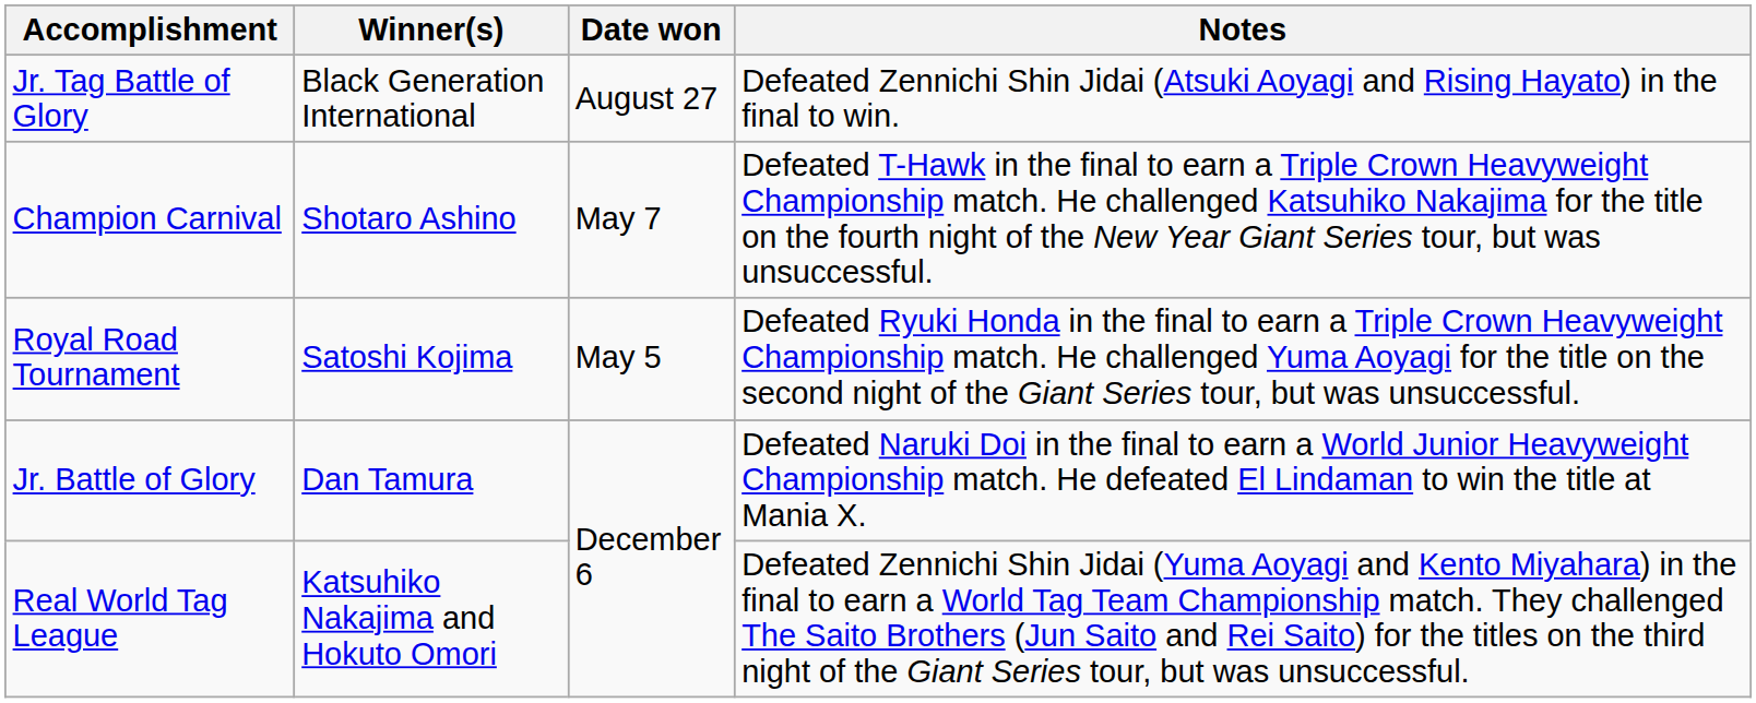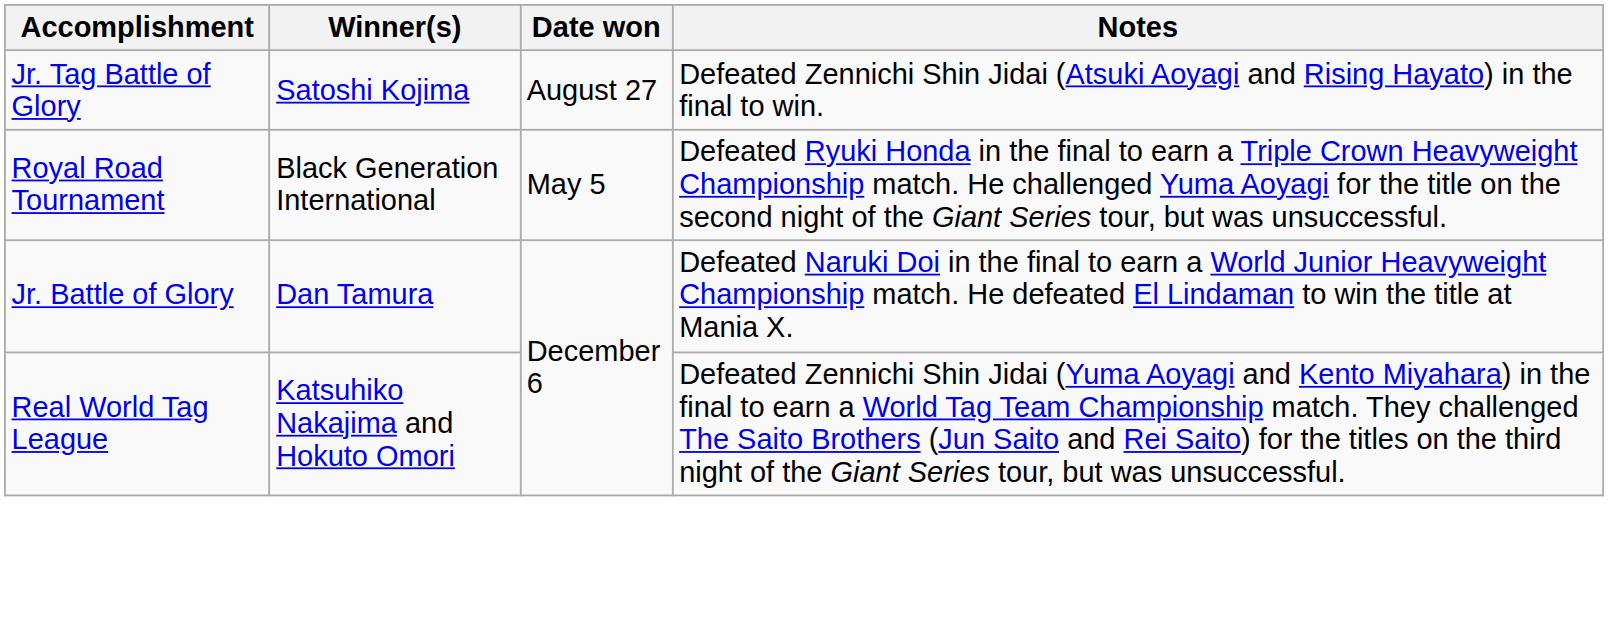 <table class="wikitable" style="width:100%;">
 <tr>
 <th>Accomplishment</th>
 <th>Winner(s)</th>
 <th>Date won</th>
 <th>Notes</th>
 </tr>
 <tr>
 <td><a href='#'>Jr. Tag Battle of Glory</a></td>
-<td>Black Generation International<br></td>
+<td><a href='#'>Satoshi Kojima</a></td>
 <td>August 27</td>
 <td>Defeated Zennichi Shin Jidai (<a href='#'>Atsuki Aoyagi</a> and <a href='#'>Rising Hayato</a>) in the final to win.</td>
 </tr>
 <tr>
-<td><a href='#'>Champion Carnival</a></td>
-<td><a href='#'>Shotaro Ashino</a></td>
-<td>May 7</td>
-<td>Defeated <a href='#'>T-Hawk</a> in the final to earn a <a href='#'>Triple Crown Heavyweight Championship</a> match. He challenged <a href='#'>Katsuhiko Nakajima</a> for the title on the fourth night of the <em>New Year Giant Series</em> tour, but was unsuccessful.</td>
-</tr>
-<tr>
 <td><a href='#'>Royal Road Tournament</a></td>
-<td><a href='#'>Satoshi Kojima</a></td>
+<td>Black Generation International<br></td>
 <td>May 5</td>
 <td>Defeated <a href='#'>Ryuki Honda</a> in the final to earn a <a href='#'>Triple Crown Heavyweight Championship</a> match. He challenged <a href='#'>Yuma Aoyagi</a> for the title on the second night of the <em>Giant Series</em> tour, but was unsuccessful.</td>
 </tr>
 <tr>
 <td><a href='#'>Jr. Battle of Glory</a></td>
 <td><a href='#'>Dan Tamura</a></td>
 <td rowspan=2>December 6</td>
 <td>Defeated <a href='#'>Naruki Doi</a> in the final to earn a <a href='#'>World Junior Heavyweight Championship</a> match. He defeated <a href='#'>El Lindaman</a> to win the title at Mania X.</td>
 </tr>
 <tr>
 <td><a href='#'>Real World Tag League</a></td>
 <td><a href='#'>Katsuhiko Nakajima</a> and <a href='#'>Hokuto Omori</a></td>
 <td>Defeated Zennichi Shin Jidai (<a href='#'>Yuma Aoyagi</a> and <a href='#'>Kento Miyahara</a>) in the final to earn a <a href='#'>World Tag Team Championship</a> match. They challenged <a href='#'>The Saito Brothers</a> (<a href='#'>Jun Saito</a> and <a href='#'>Rei Saito</a>) for the titles on the third night of the <em>Giant Series</em> tour, but was unsuccessful.</td>
 </tr>
 </table>
